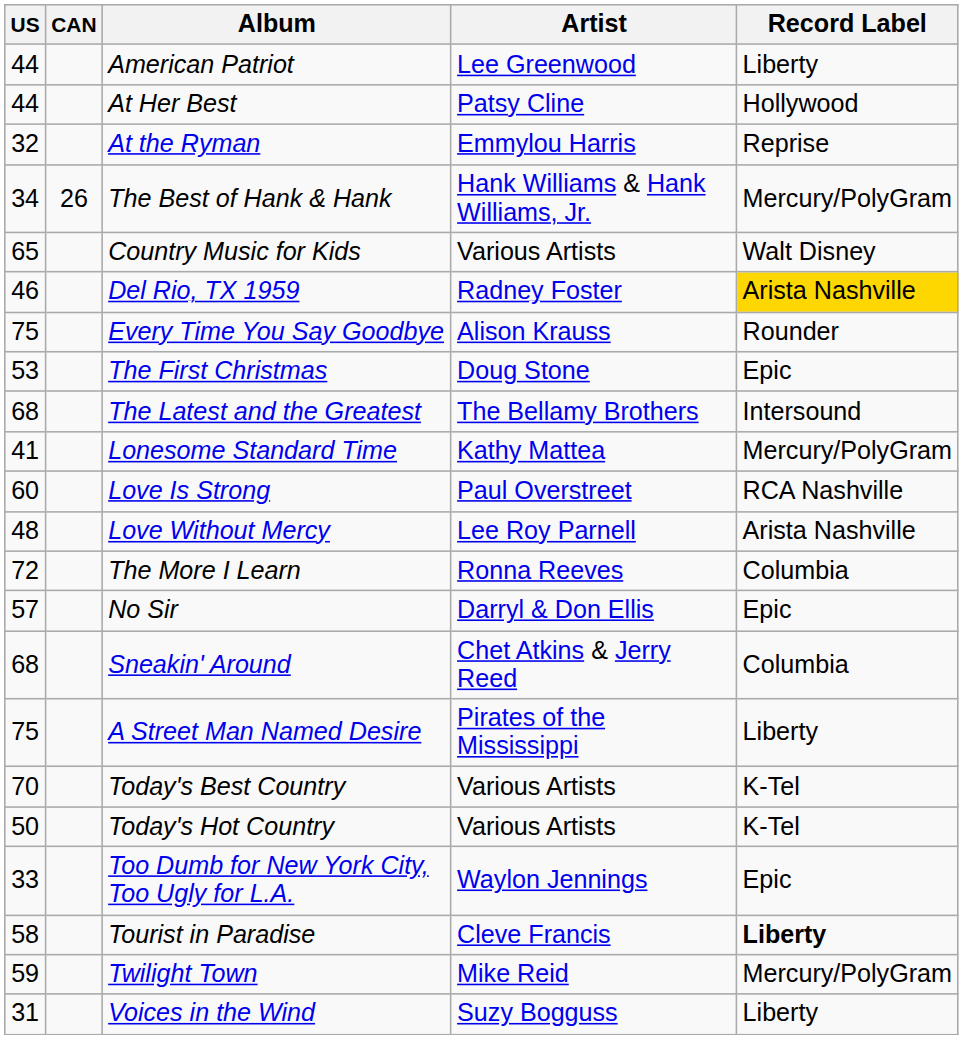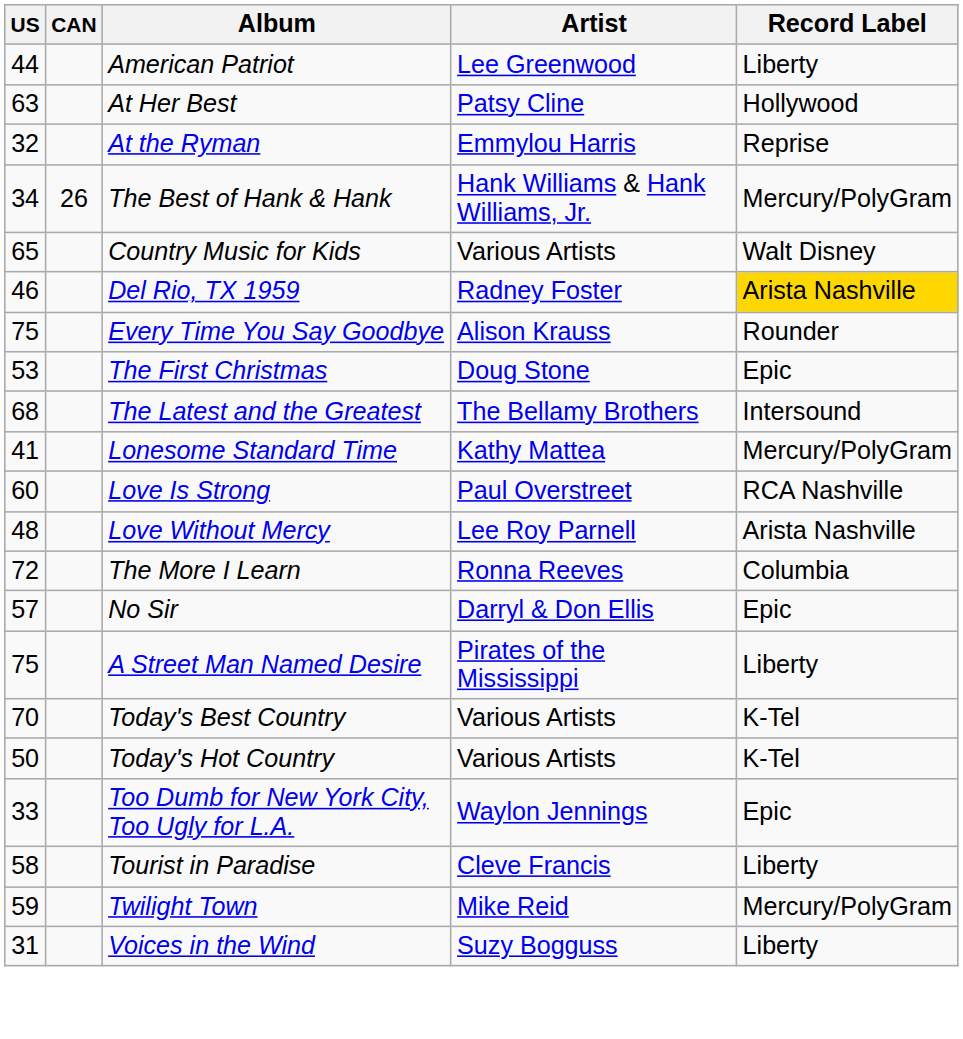 <table class="wikitable sortable">
 <tr>
 <th><small>US</small></th>
 <th><small>CAN</small></th>
 <th>Album</th>
 <th>Artist</th>
 <th>Record Label</th>
 </tr>
 <tr>
 <td align="center">44</td>
 <td align="center"></td>
 <td><em>American Patriot</em></td>
 <td><a href='#'>Lee Greenwood</a></td>
 <td>Liberty</td>
 </tr>
 <tr>
-<td align="center">44</td>
+<td align="center">63</td>
 <td align="center"></td>
 <td><em>At Her Best</em></td>
 <td><a href='#'>Patsy Cline</a></td>
 <td>Hollywood</td>
 </tr>
 <tr>
 <td align="center">32</td>
 <td align="center"></td>
 <td><em><a href='#'>At the Ryman</a></em></td>
 <td><a href='#'>Emmylou Harris</a></td>
 <td>Reprise</td>
 </tr>
 <tr>
 <td align="center">34</td>
 <td align="center">26</td>
 <td><em>The Best of Hank & Hank</em></td>
 <td><a href='#'>Hank Williams</a> & <a href='#'>Hank Williams, Jr.</a></td>
 <td>Mercury/PolyGram</td>
 </tr>
 <tr>
 <td align="center">65</td>
 <td align="center"></td>
 <td><em>Country Music for Kids</em></td>
 <td>Various Artists</td>
 <td>Walt Disney</td>
 </tr>
 <tr>
 <td align="center">46</td>
 <td align="center"></td>
 <td><em><a href='#'>Del Rio, TX 1959</a></em></td>
 <td><a href='#'>Radney Foster</a></td>
 <td style="background: gold;">Arista Nashville</td>
 </tr>
 <tr>
 <td align="center">75</td>
 <td align="center"></td>
 <td><em><a href='#'>Every Time You Say Goodbye</a></em></td>
 <td><a href='#'>Alison Krauss</a></td>
 <td>Rounder</td>
 </tr>
 <tr>
 <td align="center">53</td>
 <td align="center"></td>
 <td><em><a href='#'>The First Christmas</a></em></td>
 <td><a href='#'>Doug Stone</a></td>
 <td>Epic</td>
 </tr>
 <tr>
 <td align="center">68</td>
 <td align="center"></td>
 <td><em><a href='#'>The Latest and the Greatest</a></em></td>
 <td><a href='#'>The Bellamy Brothers</a></td>
 <td>Intersound</td>
 </tr>
 <tr>
 <td align="center">41</td>
 <td align="center"></td>
 <td><em><a href='#'>Lonesome Standard Time</a></em></td>
 <td><a href='#'>Kathy Mattea</a></td>
 <td>Mercury/PolyGram</td>
 </tr>
 <tr>
 <td align="center">60</td>
 <td align="center"></td>
 <td><em><a href='#'>Love Is Strong</a></em></td>
 <td><a href='#'>Paul Overstreet</a></td>
 <td>RCA Nashville</td>
 </tr>
 <tr>
 <td align="center">48</td>
 <td align="center"></td>
 <td><em><a href='#'>Love Without Mercy</a></em></td>
 <td><a href='#'>Lee Roy Parnell</a></td>
 <td>Arista Nashville</td>
 </tr>
 <tr>
 <td align="center">72</td>
 <td align="center"></td>
 <td><em>The More I Learn</em></td>
 <td><a href='#'>Ronna Reeves</a></td>
 <td>Columbia</td>
 </tr>
 <tr>
 <td align="center">57</td>
 <td align="center"></td>
 <td><em>No Sir</em></td>
 <td><a href='#'>Darryl & Don Ellis</a></td>
 <td>Epic</td>
 </tr>
 <tr>
-<td align="center">68</td>
-<td align="center"></td>
-<td><em><a href='#'>Sneakin' Around</a></em></td>
-<td><a href='#'>Chet Atkins</a> & <a href='#'>Jerry Reed</a></td>
-<td>Columbia</td>
-</tr>
-<tr>
 <td align="center">75</td>
 <td align="center"></td>
 <td><em><a href='#'>A Street Man Named Desire</a></em></td>
 <td><a href='#'>Pirates of the Mississippi</a></td>
 <td>Liberty</td>
 </tr>
 <tr>
 <td align="center">70</td>
 <td align="center"></td>
 <td><em>Today's Best Country</em></td>
 <td>Various Artists</td>
 <td>K-Tel</td>
 </tr>
 <tr>
 <td align="center">50</td>
 <td align="center"></td>
 <td><em>Today's Hot Country</em></td>
 <td>Various Artists</td>
 <td>K-Tel</td>
 </tr>
 <tr>
 <td align="center">33</td>
 <td align="center"></td>
 <td><em><a href='#'>Too Dumb for New York City, Too Ugly for L.A.</a></em></td>
 <td><a href='#'>Waylon Jennings</a></td>
 <td>Epic</td>
 </tr>
 <tr>
 <td align="center">58</td>
 <td align="center"></td>
 <td><em>Tourist in Paradise</em></td>
 <td><a href='#'>Cleve Francis</a></td>
-<td><strong>Liberty</strong></td>
+<td>Liberty</td>
 </tr>
 <tr>
 <td align="center">59</td>
 <td align="center"></td>
 <td><em><a href='#'>Twilight Town</a></em></td>
 <td><a href='#'>Mike Reid</a></td>
 <td>Mercury/PolyGram</td>
 </tr>
 <tr>
 <td align="center">31</td>
 <td align="center"></td>
 <td><em><a href='#'>Voices in the Wind</a></em></td>
 <td><a href='#'>Suzy Bogguss</a></td>
 <td>Liberty</td>
 </tr>
 </table>
